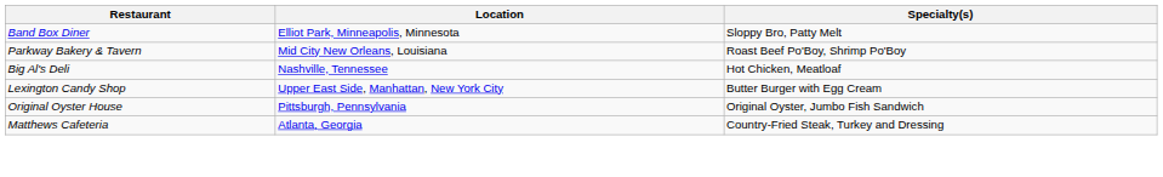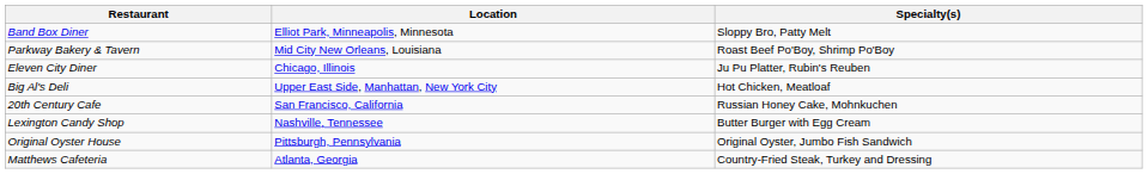 <table class="wikitable" style="width:100%;">
 <tr>
 <th>Restaurant</th>
 <th>Location</th>
 <th>Specialty(s)</th>
 </tr>
 <tr>
 <td><em><a href='#'>Band Box Diner</a></em></td>
 <td><a href='#'>Elliot Park, Minneapolis</a>, Minnesota</td>
 <td>Sloppy Bro, Patty Melt</td>
 </tr>
 <tr>
 <td><em>Parkway Bakery & Tavern</em></td>
 <td><a href='#'>Mid City New Orleans</a>, Louisiana</td>
 <td>Roast Beef Po'Boy, Shrimp Po'Boy</td>
 </tr>
 <tr>
+<td><em>Eleven City Diner</em></td>
+<td><a href='#'>Chicago, Illinois</a></td>
+<td>Ju Pu Platter, Rubin's Reuben</td>
+</tr>
+<tr>
 <td><em>Big Al's Deli</em></td>
-<td><a href='#'>Nashville, Tennessee</a></td>
+<td><a href='#'>Upper East Side</a>, <a href='#'>Manhattan</a>, <a href='#'>New York City</a></td>
 <td>Hot Chicken, Meatloaf</td>
 </tr>
 <tr>
+<td><em>20th Century Cafe</em></td>
+<td><a href='#'>San Francisco, California</a></td>
+<td>Russian Honey Cake, Mohnkuchen</td>
+</tr>
+<tr>
 <td><em>Lexington Candy Shop</em></td>
-<td><a href='#'>Upper East Side</a>, <a href='#'>Manhattan</a>, <a href='#'>New York City</a></td>
+<td><a href='#'>Nashville, Tennessee</a></td>
 <td>Butter Burger with Egg Cream</td>
 </tr>
 <tr>
 <td><em>Original Oyster House</em></td>
 <td><a href='#'>Pittsburgh, Pennsylvania</a></td>
 <td>Original Oyster, Jumbo Fish Sandwich</td>
 </tr>
 <tr>
 <td><em>Matthews Cafeteria</em></td>
 <td><a href='#'>Atlanta, Georgia</a></td>
 <td>Country-Fried Steak, Turkey and Dressing</td>
 </tr>
 </table>
